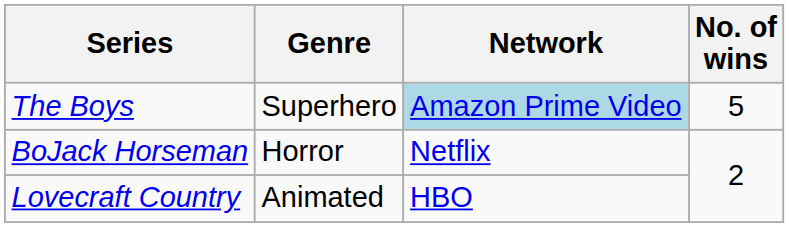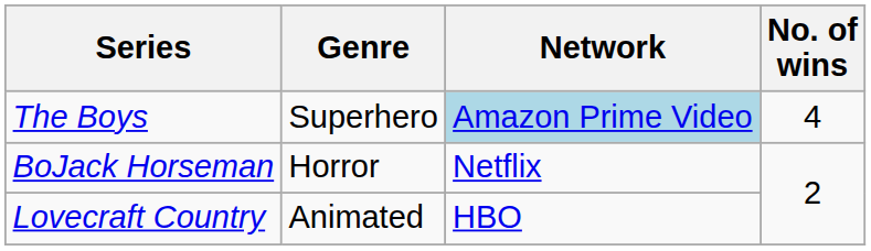 <table class="wikitable">
 <tr>
 <th>Series</th>
 <th>Genre</th>
 <th>Network</th>
 <th>No. of<br>wins</th>
 </tr>
 <tr>
 <td><em><a href='#'>The Boys</a></em></td>
 <td>Superhero</td>
 <td style="background: lightblue;"><a href='#'>Amazon Prime Video</a></td>
-<td style="text-align:center;">5</td>
+<td style="text-align:center;">4</td>
 </tr>
 <tr>
 <td><em><a href='#'>BoJack Horseman</a></em></td>
 <td>Horror</td>
 <td><a href='#'>Netflix</a></td>
 <td rowspan="2" style="text-align:center;">2</td>
 </tr>
 <tr>
 <td><em><a href='#'>Lovecraft Country</a></em></td>
 <td>Animated</td>
 <td><a href='#'>HBO</a></td>
 </tr>
 </table>
